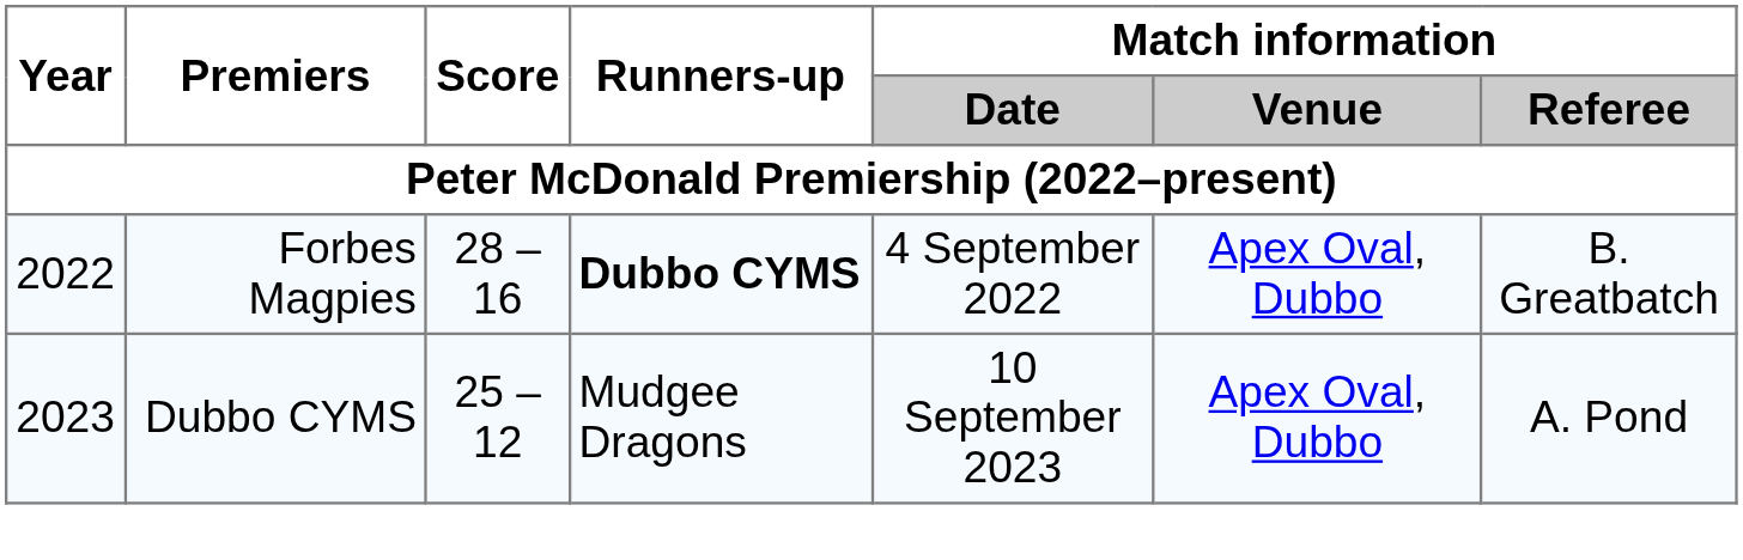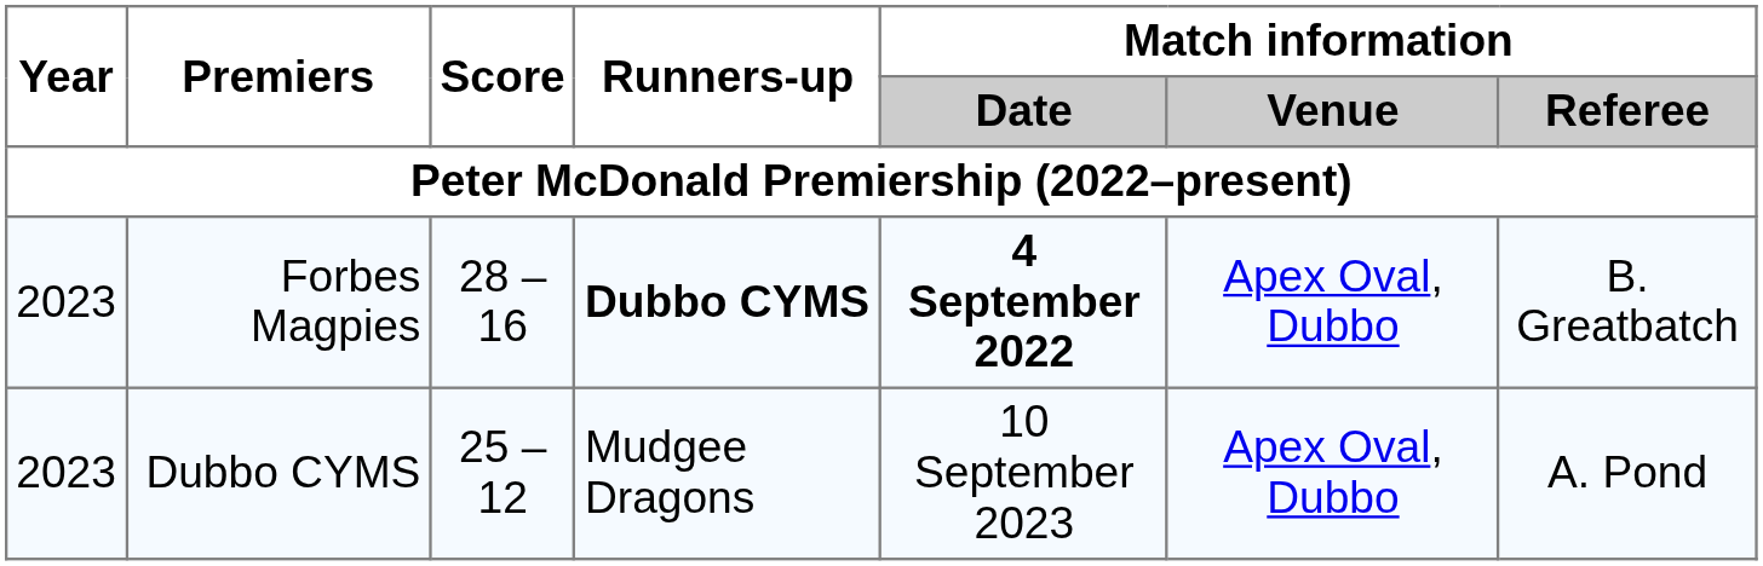 <table border="1" cellpadding="3" cellspacing="0" width="100%" style="border-collapse:collapse;  text-align:center;">
 <tr>
 <th rowspan="2">Year</th>
 <th rowspan="2" width="19%">Premiers</th>
 <th rowspan="2" width="8%">Score</th>
 <th rowspan="2" width="19%">Runners-up</th>
 <th colspan="3">Match information</th>
 </tr>
 <tr style="background:#CCCCCC">
 <th width="17%">Date</th>
 <th width="22%">Venue</th>
 <th width="50%">Referee</th>
 </tr>
 <tr>
 <th colspan="7">Peter McDonald Premiership (2022–present)</th>
 </tr>
 <tr style="text-align:center; background:#f5faff;">
-<td>2022</td>
+<td>2023</td>
 <td align="right">Forbes Magpies </td>
 <td>28 – 16</td>
 <td align="left"><strong> Dubbo CYMS</strong></td>
-<td>4 September 2022</td>
+<td><strong>4 September 2022</strong></td>
 <td><a href='#'>Apex Oval</a>, <a href='#'>Dubbo</a></td>
 <td>B. Greatbatch</td>
 </tr>
 <tr style="text-align:center; background:#f5faff;">
 <td>2023</td>
 <td align="right">Dubbo CYMS </td>
 <td>25 – 12</td>
 <td align="left"> Mudgee Dragons</td>
 <td>10 September 2023</td>
 <td><a href='#'>Apex Oval</a>, <a href='#'>Dubbo</a></td>
 <td>A. Pond</td>
 </tr>
 </table>
